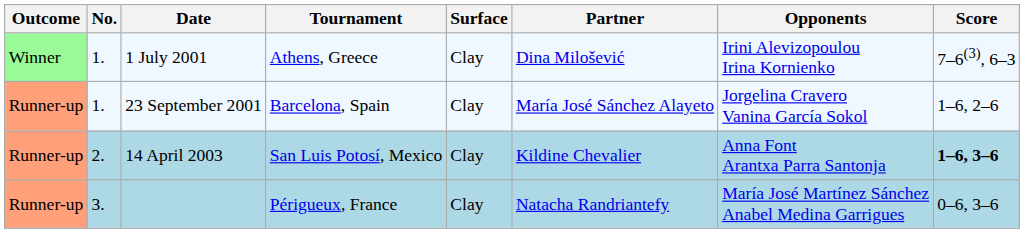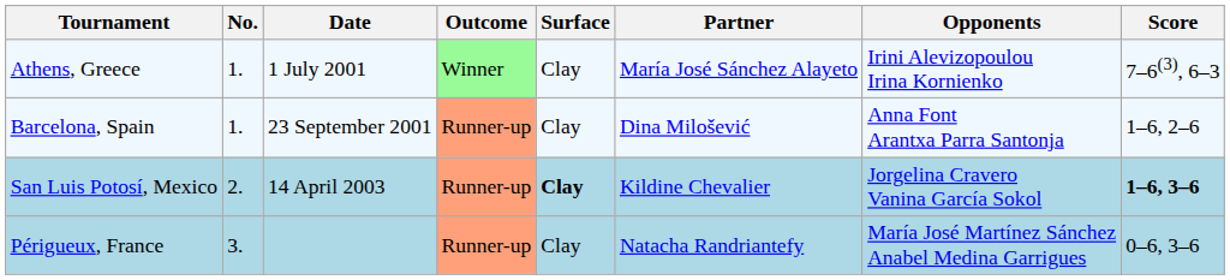 <table class="sortable wikitable" style=font-size:97%>
 <tr>
-<th>Outcome</th>
+<th>Tournament</th>
 <th>No.</th>
 <th>Date</th>
-<th>Tournament</th>
+<th>Outcome</th>
 <th>Surface</th>
 <th>Partner</th>
 <th>Opponents</th>
 <th>Score</th>
 </tr>
 <tr bgcolor="#f0f8ff">
-<td bgcolor="98FB98">Winner</td>
+<td><a href='#'>Athens</a>, Greece</td>
 <td>1.</td>
 <td>1 July 2001</td>
-<td><a href='#'>Athens</a>, Greece</td>
+<td bgcolor="98FB98">Winner</td>
 <td>Clay</td>
-<td> <a href='#'>Dina Milošević</a></td>
+<td> <a href='#'>María José Sánchez Alayeto</a></td>
 <td> <a href='#'>Irini Alevizopoulou</a> <br>  <a href='#'>Irina Kornienko</a></td>
 <td>7–6<sup>(3)</sup>, 6–3</td>
 </tr>
 <tr bgcolor="#f0f8ff">
-<td bgcolor=FFA07A>Runner-up</td>
+<td><a href='#'>Barcelona</a>, Spain</td>
 <td>1.</td>
 <td>23 September 2001</td>
-<td><a href='#'>Barcelona</a>, Spain</td>
+<td bgcolor=FFA07A>Runner-up</td>
 <td>Clay</td>
-<td> <a href='#'>María José Sánchez Alayeto</a></td>
-<td> <a href='#'>Jorgelina Cravero</a> <br> <a href='#'>Vanina García Sokol</a></td>
+<td> <a href='#'>Dina Milošević</a></td>
+<td> <a href='#'>Anna Font</a> <br>  <a href='#'>Arantxa Parra Santonja</a></td>
 <td>1–6, 2–6</td>
 </tr>
 <tr style="background:lightblue;">
-<td bgcolor="FFA07A">Runner-up</td>
+<td><a href='#'>San Luis Potosí</a>, Mexico</td>
 <td>2.</td>
 <td>14 April 2003</td>
-<td><a href='#'>San Luis Potosí</a>, Mexico</td>
-<td>Clay</td>
+<td bgcolor="FFA07A">Runner-up</td>
+<td><strong>Clay</strong></td>
 <td> <a href='#'>Kildine Chevalier</a></td>
-<td> <a href='#'>Anna Font</a> <br>  <a href='#'>Arantxa Parra Santonja</a></td>
+<td> <a href='#'>Jorgelina Cravero</a> <br> <a href='#'>Vanina García Sokol</a></td>
 <td><strong>1–6, 3–6</strong></td>
 </tr>
 <tr style="background:lightblue;">
-<td bgcolor="FFA07A">Runner-up</td>
+<td><a href='#'>Périgueux</a>, France</td>
 <td>3.</td>
 <td></td>
-<td><a href='#'>Périgueux</a>, France</td>
+<td bgcolor="FFA07A">Runner-up</td>
 <td>Clay</td>
 <td> <a href='#'>Natacha Randriantefy</a></td>
 <td> <a href='#'>María José Martínez Sánchez</a> <br>  <a href='#'>Anabel Medina Garrigues</a></td>
 <td>0–6, 3–6</td>
 </tr>
 </table>
